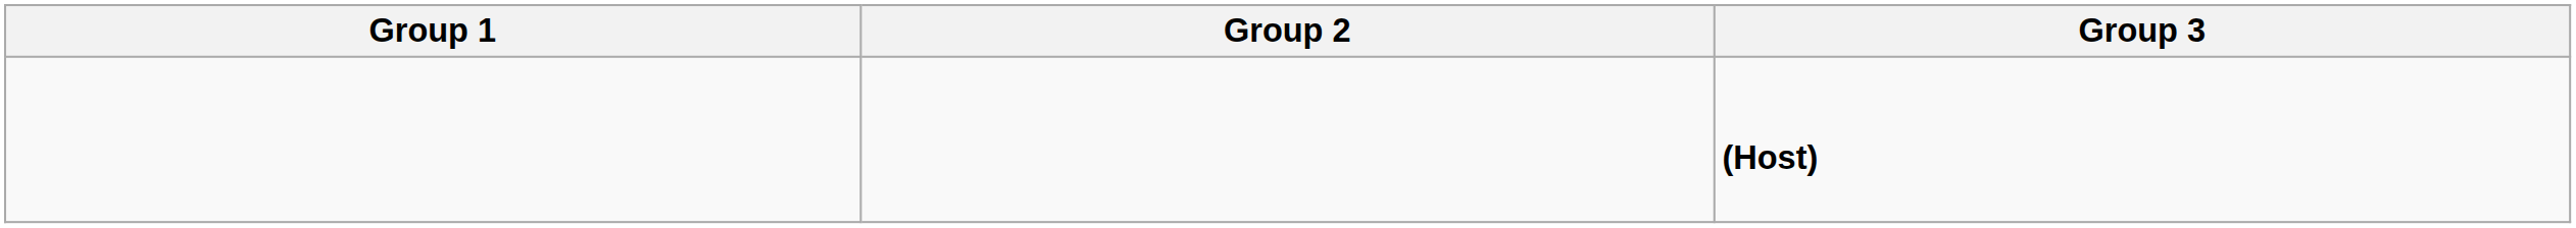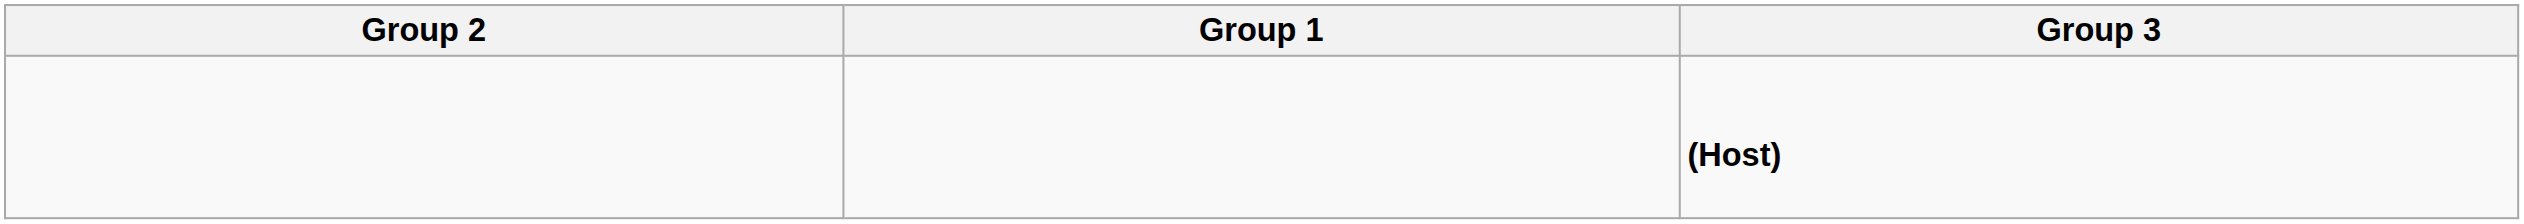 <table class="wikitable" width=98%>
 <tr>
+<th width="15%">Group 2</th>
 <th width="15%">Group 1</th>
-<th width="15%">Group 2</th>
 <th width="15%">Group 3</th>
 </tr>
 <tr>
 <td><br><br><br></td>
 <td><br><br><br></td>
 <td><br><br> <strong>(Host)</strong><br><br></td>
 </tr>
 </table>
